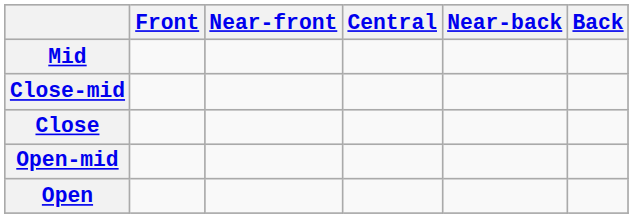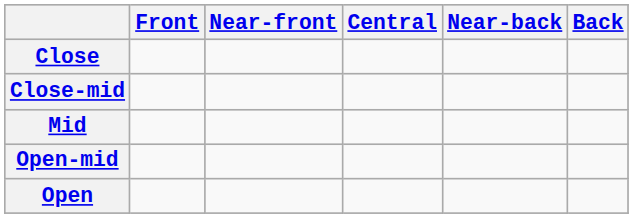 <table class="wikitable" style="text-align:center;">
 <tr>
 <th></th>
 <th><a href='#'>Front</a></th>
 <th><a href='#'>Near-front</a></th>
 <th><a href='#'>Central</a></th>
 <th><a href='#'>Near-back</a></th>
 <th><a href='#'>Back</a></th>
 </tr>
 <tr>
-<th><a href='#'>Mid</a></th>
+<th><a href='#'>Close</a></th>
 <td></td>
 <td></td>
 <td></td>
 <td></td>
 <td></td>
 </tr>
 <tr>
 <th><a href='#'>Close-mid</a></th>
 <td></td>
 <td></td>
 <td></td>
 <td></td>
 <td></td>
 </tr>
 <tr>
-<th><a href='#'>Close</a></th>
+<th><a href='#'>Mid</a></th>
 <td></td>
 <td></td>
 <td></td>
 <td></td>
 <td></td>
 </tr>
 <tr>
 <th><a href='#'>Open-mid</a></th>
 <td></td>
 <td></td>
 <td></td>
 <td></td>
 <td></td>
 </tr>
 <tr>
 <th><a href='#'>Open</a></th>
 <td></td>
 <td></td>
 <td></td>
 <td></td>
 <td></td>
 </tr>
 </table>
